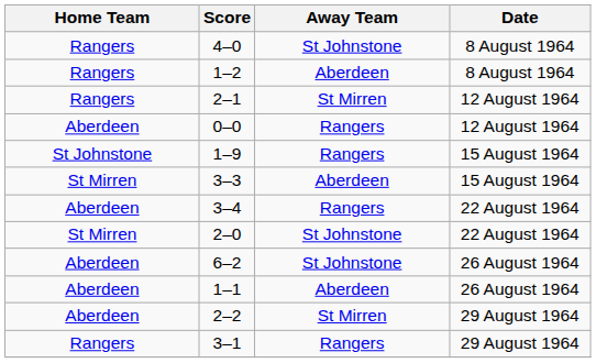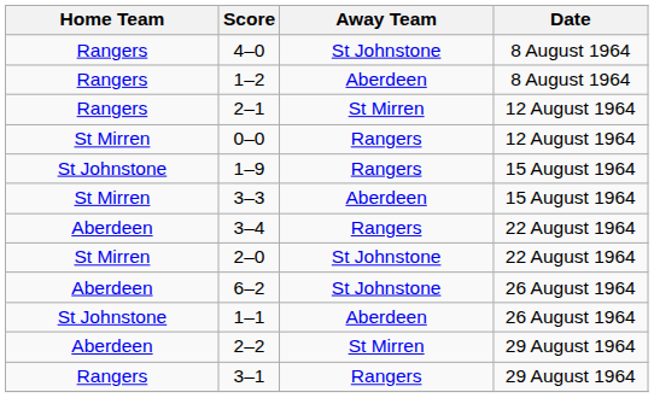 <table class="wikitable" style="text-align:center;">
 <tr>
 <th width=175>Home Team</th>
 <th width=20>Score</th>
 <th width=175>Away Team</th>
 <th width= 125>Date</th>
 </tr>
 <tr>
 <td><a href='#'>Rangers</a></td>
 <td>4–0</td>
 <td><a href='#'>St Johnstone</a></td>
 <td>8 August 1964</td>
 </tr>
 <tr>
 <td><a href='#'>Rangers</a></td>
 <td>1–2</td>
 <td><a href='#'>Aberdeen</a></td>
 <td>8 August 1964</td>
 </tr>
 <tr>
 <td><a href='#'>Rangers</a></td>
 <td>2–1</td>
 <td><a href='#'>St Mirren</a></td>
 <td>12 August 1964</td>
 </tr>
 <tr>
-<td><a href='#'>Aberdeen</a></td>
+<td><a href='#'>St Mirren</a></td>
 <td>0–0</td>
 <td><a href='#'>Rangers</a></td>
 <td>12 August 1964</td>
 </tr>
 <tr>
 <td><a href='#'>St Johnstone</a></td>
 <td>1–9</td>
 <td><a href='#'>Rangers</a></td>
 <td>15 August 1964</td>
 </tr>
 <tr>
 <td><a href='#'>St Mirren</a></td>
 <td>3–3</td>
 <td><a href='#'>Aberdeen</a></td>
 <td>15 August 1964</td>
 </tr>
 <tr>
 <td><a href='#'>Aberdeen</a></td>
 <td>3–4</td>
 <td><a href='#'>Rangers</a></td>
 <td>22 August 1964</td>
 </tr>
 <tr>
 <td><a href='#'>St Mirren</a></td>
 <td>2–0</td>
 <td><a href='#'>St Johnstone</a></td>
 <td>22 August 1964</td>
 </tr>
 <tr>
 <td><a href='#'>Aberdeen</a></td>
 <td>6–2</td>
 <td><a href='#'>St Johnstone</a></td>
 <td>26 August 1964</td>
 </tr>
 <tr>
-<td><a href='#'>Aberdeen</a></td>
+<td><a href='#'>St Johnstone</a></td>
 <td>1–1</td>
 <td><a href='#'>Aberdeen</a></td>
 <td>26 August 1964</td>
 </tr>
 <tr>
 <td><a href='#'>Aberdeen</a></td>
 <td>2–2</td>
 <td><a href='#'>St Mirren</a></td>
 <td>29 August 1964</td>
 </tr>
 <tr>
 <td><a href='#'>Rangers</a></td>
 <td>3–1</td>
 <td><a href='#'>Rangers</a></td>
 <td>29 August 1964</td>
 </tr>
 <tr>
 </tr>
 </table>
